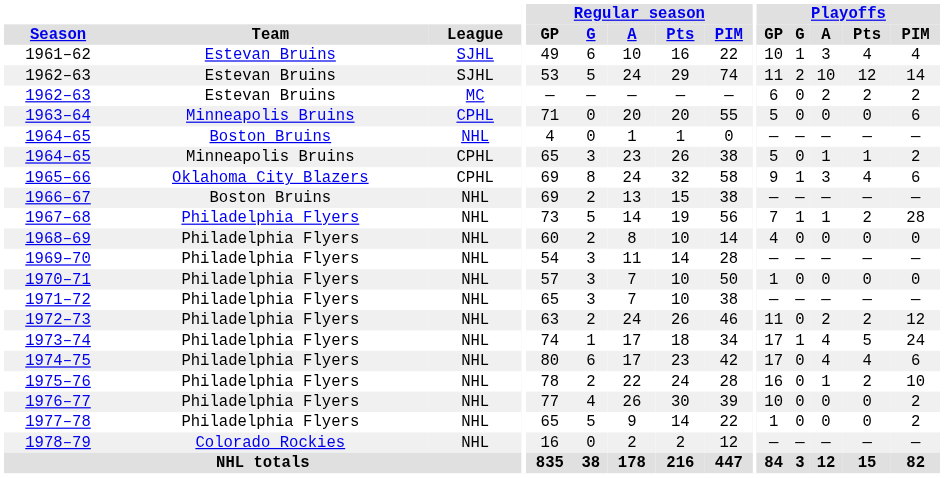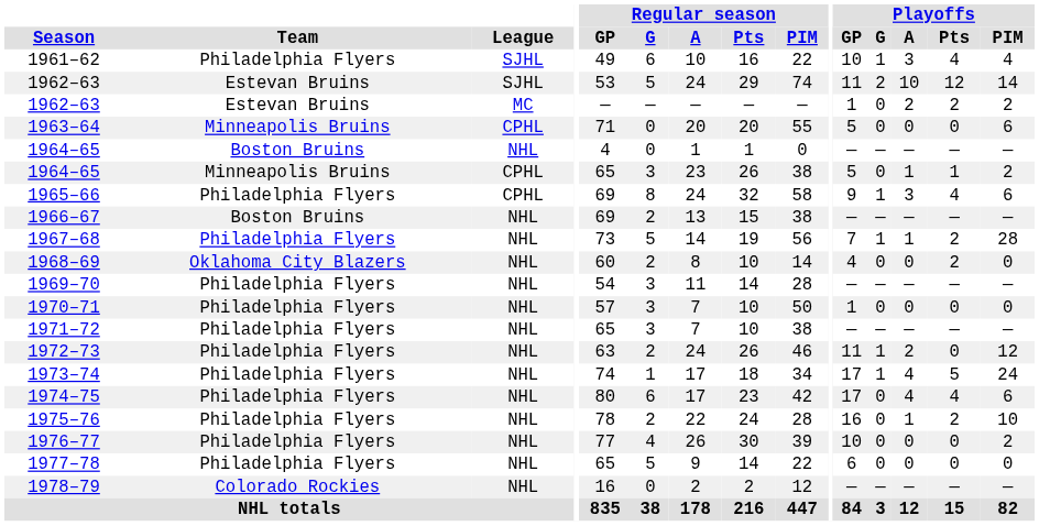 <table border="0" cellpadding="1" cellspacing="0" style="text-align:center; width:60em">
 <tr bgcolor="#e0e0e0">
 <th colspan="3" bgcolor="#ffffff"></th>
 <th rowspan="100" bgcolor="#ffffff"></th>
 <th colspan="5"><a href='#'>Regular season</a></th>
 <th rowspan="100" bgcolor="#ffffff"></th>
 <th colspan="5"><a href='#'>Playoffs</a></th>
 </tr>
 <tr bgcolor="#e0e0e0">
 <th><a href='#'>Season</a></th>
 <th>Team</th>
 <th>League</th>
 <th>GP</th>
 <th><a href='#'>G</a></th>
 <th><a href='#'>A</a></th>
 <th><a href='#'>Pts</a></th>
 <th><a href='#'>PIM</a></th>
 <th>GP</th>
 <th>G</th>
 <th>A</th>
 <th>Pts</th>
 <th>PIM</th>
 </tr>
 <tr>
 <td>1961–62</td>
-<td><a href='#'>Estevan Bruins</a></td>
+<td>Philadelphia Flyers</td>
 <td><a href='#'>SJHL</a></td>
 <td>49</td>
 <td>6</td>
 <td>10</td>
 <td>16</td>
 <td>22</td>
 <td>10</td>
 <td>1</td>
 <td>3</td>
 <td>4</td>
 <td>4</td>
 </tr>
 <tr bgcolor="#f0f0f0">
 <td>1962–63</td>
 <td>Estevan Bruins</td>
 <td>SJHL</td>
 <td>53</td>
 <td>5</td>
 <td>24</td>
 <td>29</td>
 <td>74</td>
 <td>11</td>
 <td>2</td>
 <td>10</td>
 <td>12</td>
 <td>14</td>
 </tr>
 <tr>
 <td><a href='#'>1962–63</a></td>
 <td>Estevan Bruins</td>
 <td><a href='#'>MC</a></td>
 <td>—</td>
 <td>—</td>
 <td>—</td>
 <td>—</td>
 <td>—</td>
-<td>6</td>
+<td>1</td>
 <td>0</td>
 <td>2</td>
 <td>2</td>
 <td>2</td>
 </tr>
 <tr bgcolor="#f0f0f0">
 <td><a href='#'>1963–64</a></td>
 <td><a href='#'>Minneapolis Bruins</a></td>
 <td><a href='#'>CPHL</a></td>
 <td>71</td>
 <td>0</td>
 <td>20</td>
 <td>20</td>
 <td>55</td>
 <td>5</td>
 <td>0</td>
 <td>0</td>
 <td>0</td>
 <td>6</td>
 </tr>
 <tr>
 <td><a href='#'>1964–65</a></td>
 <td><a href='#'>Boston Bruins</a></td>
 <td><a href='#'>NHL</a></td>
 <td>4</td>
 <td>0</td>
 <td>1</td>
 <td>1</td>
 <td>0</td>
 <td>—</td>
 <td>—</td>
 <td>—</td>
 <td>—</td>
 <td>—</td>
 </tr>
 <tr bgcolor="#f0f0f0">
 <td><a href='#'>1964–65</a></td>
 <td>Minneapolis Bruins</td>
 <td>CPHL</td>
 <td>65</td>
 <td>3</td>
 <td>23</td>
 <td>26</td>
 <td>38</td>
 <td>5</td>
 <td>0</td>
 <td>1</td>
 <td>1</td>
 <td>2</td>
 </tr>
 <tr>
 <td><a href='#'>1965–66</a></td>
-<td><a href='#'>Oklahoma City Blazers</a></td>
+<td>Philadelphia Flyers</td>
 <td>CPHL</td>
 <td>69</td>
 <td>8</td>
 <td>24</td>
 <td>32</td>
 <td>58</td>
 <td>9</td>
 <td>1</td>
 <td>3</td>
 <td>4</td>
 <td>6</td>
 </tr>
 <tr bgcolor="#f0f0f0">
 <td><a href='#'>1966–67</a></td>
 <td>Boston Bruins</td>
 <td>NHL</td>
 <td>69</td>
 <td>2</td>
 <td>13</td>
 <td>15</td>
 <td>38</td>
 <td>—</td>
 <td>—</td>
 <td>—</td>
 <td>—</td>
 <td>—</td>
 </tr>
 <tr>
 <td><a href='#'>1967–68</a></td>
 <td><a href='#'>Philadelphia Flyers</a></td>
 <td>NHL</td>
 <td>73</td>
 <td>5</td>
 <td>14</td>
 <td>19</td>
 <td>56</td>
 <td>7</td>
 <td>1</td>
 <td>1</td>
 <td>2</td>
 <td>28</td>
 </tr>
 <tr bgcolor="#f0f0f0">
 <td><a href='#'>1968–69</a></td>
-<td>Philadelphia Flyers</td>
+<td><a href='#'>Oklahoma City Blazers</a></td>
 <td>NHL</td>
 <td>60</td>
 <td>2</td>
 <td>8</td>
 <td>10</td>
 <td>14</td>
 <td>4</td>
 <td>0</td>
 <td>0</td>
-<td>0</td>
+<td>2</td>
 <td>0</td>
 </tr>
 <tr>
 <td><a href='#'>1969–70</a></td>
 <td>Philadelphia Flyers</td>
 <td>NHL</td>
 <td>54</td>
 <td>3</td>
 <td>11</td>
 <td>14</td>
 <td>28</td>
 <td>—</td>
 <td>—</td>
 <td>—</td>
 <td>—</td>
 <td>—</td>
 </tr>
 <tr bgcolor="#f0f0f0">
 <td><a href='#'>1970–71</a></td>
 <td>Philadelphia Flyers</td>
 <td>NHL</td>
 <td>57</td>
 <td>3</td>
 <td>7</td>
 <td>10</td>
 <td>50</td>
 <td>1</td>
 <td>0</td>
 <td>0</td>
 <td>0</td>
 <td>0</td>
 </tr>
 <tr>
 <td><a href='#'>1971–72</a></td>
 <td>Philadelphia Flyers</td>
 <td>NHL</td>
 <td>65</td>
 <td>3</td>
 <td>7</td>
 <td>10</td>
 <td>38</td>
 <td>—</td>
 <td>—</td>
 <td>—</td>
 <td>—</td>
 <td>—</td>
 </tr>
 <tr bgcolor="#f0f0f0">
 <td><a href='#'>1972–73</a></td>
 <td>Philadelphia Flyers</td>
 <td>NHL</td>
 <td>63</td>
 <td>2</td>
 <td>24</td>
 <td>26</td>
 <td>46</td>
 <td>11</td>
+<td>1</td>
+<td>2</td>
 <td>0</td>
-<td>2</td>
-<td>2</td>
 <td>12</td>
 </tr>
 <tr>
 <td><a href='#'>1973–74</a></td>
 <td>Philadelphia Flyers</td>
 <td>NHL</td>
 <td>74</td>
 <td>1</td>
 <td>17</td>
 <td>18</td>
 <td>34</td>
 <td>17</td>
 <td>1</td>
 <td>4</td>
 <td>5</td>
 <td>24</td>
 </tr>
 <tr bgcolor="#f0f0f0">
 <td><a href='#'>1974–75</a></td>
 <td>Philadelphia Flyers</td>
 <td>NHL</td>
 <td>80</td>
 <td>6</td>
 <td>17</td>
 <td>23</td>
 <td>42</td>
 <td>17</td>
 <td>0</td>
 <td>4</td>
 <td>4</td>
 <td>6</td>
 </tr>
 <tr>
 <td><a href='#'>1975–76</a></td>
 <td>Philadelphia Flyers</td>
 <td>NHL</td>
 <td>78</td>
 <td>2</td>
 <td>22</td>
 <td>24</td>
 <td>28</td>
 <td>16</td>
 <td>0</td>
 <td>1</td>
 <td>2</td>
 <td>10</td>
 </tr>
 <tr bgcolor="#f0f0f0">
 <td><a href='#'>1976–77</a></td>
 <td>Philadelphia Flyers</td>
 <td>NHL</td>
 <td>77</td>
 <td>4</td>
 <td>26</td>
 <td>30</td>
 <td>39</td>
 <td>10</td>
 <td>0</td>
 <td>0</td>
 <td>0</td>
 <td>2</td>
 </tr>
 <tr>
 <td><a href='#'>1977–78</a></td>
 <td>Philadelphia Flyers</td>
 <td>NHL</td>
 <td>65</td>
 <td>5</td>
 <td>9</td>
 <td>14</td>
 <td>22</td>
-<td>1</td>
+<td>6</td>
 <td>0</td>
 <td>0</td>
 <td>0</td>
-<td>2</td>
+<td>0</td>
 </tr>
 <tr bgcolor="#f0f0f0">
 <td><a href='#'>1978–79</a></td>
 <td><a href='#'>Colorado Rockies</a></td>
 <td>NHL</td>
 <td>16</td>
 <td>0</td>
 <td>2</td>
 <td>2</td>
 <td>12</td>
 <td>—</td>
 <td>—</td>
 <td>—</td>
 <td>—</td>
 <td>—</td>
 </tr>
 <tr bgcolor="#e0e0e0">
 <th colspan="3">NHL totals</th>
 <th>835</th>
 <th>38</th>
 <th>178</th>
 <th>216</th>
 <th>447</th>
 <th>84</th>
 <th>3</th>
 <th>12</th>
 <th>15</th>
 <th>82</th>
 </tr>
 </table>
